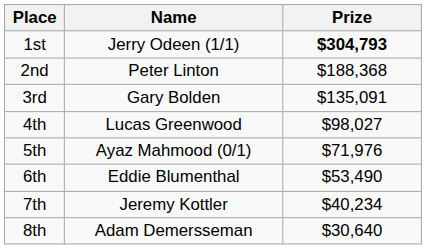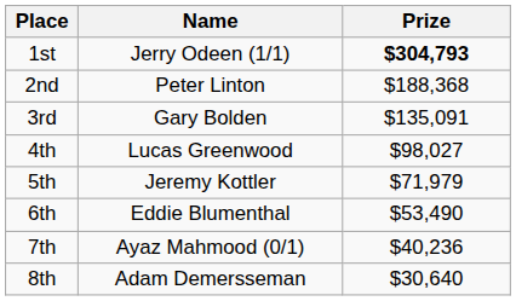 <table class="wikitable">
 <tr>
 <th width="50">Place</th>
 <th width="200">Name</th>
 <th width="125">Prize</th>
 </tr>
 <tr>
 <td align = "center">1st</td>
 <td align = "center">Jerry Odeen (1/1)</td>
 <td align = "center"><strong>$304,793</strong></td>
 </tr>
 <tr>
 <td align = "center">2nd</td>
 <td align = "center">Peter Linton</td>
 <td align = "center">$188,368</td>
 </tr>
 <tr>
 <td align = "center">3rd</td>
 <td align = "center">Gary Bolden</td>
 <td align = "center">$135,091</td>
 </tr>
 <tr>
 <td align = "center">4th</td>
 <td align = "center">Lucas Greenwood</td>
 <td align = "center">$98,027</td>
 </tr>
 <tr>
 <td align = "center">5th</td>
-<td align = "center">Ayaz Mahmood (0/1)</td>
-<td align = "center">$71,976</td>
+<td align = "center">Jeremy Kottler</td>
+<td align = "center">$71,979</td>
 </tr>
 <tr>
 <td align = "center">6th</td>
 <td align = "center">Eddie Blumenthal</td>
 <td align = "center">$53,490</td>
 </tr>
 <tr>
 <td align = "center">7th</td>
-<td align = "center">Jeremy Kottler</td>
-<td align = "center">$40,234</td>
+<td align = "center">Ayaz Mahmood (0/1)</td>
+<td align = "center">$40,236</td>
 </tr>
 <tr>
 <td align = "center">8th</td>
 <td align = "center">Adam Demersseman</td>
 <td align = "center">$30,640</td>
 </tr>
 </table>
